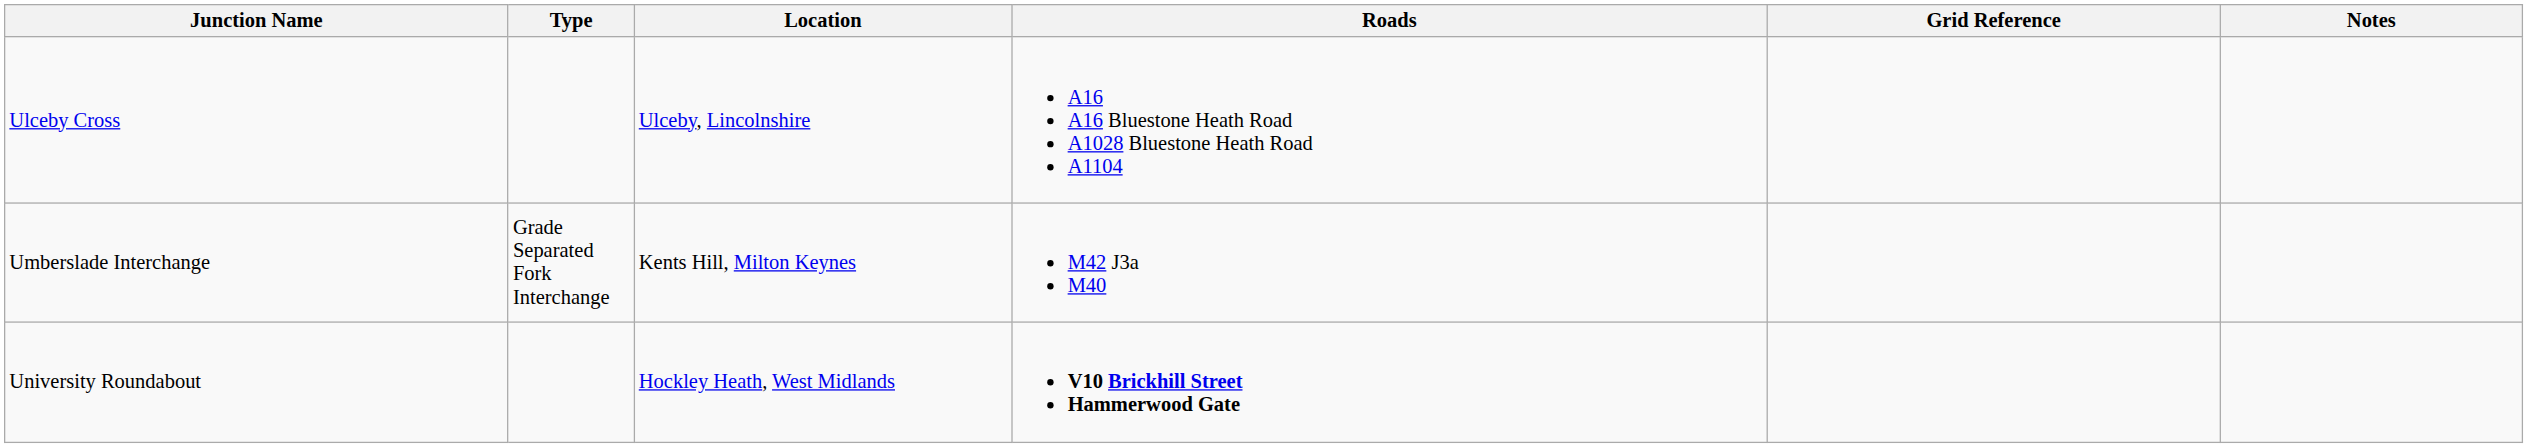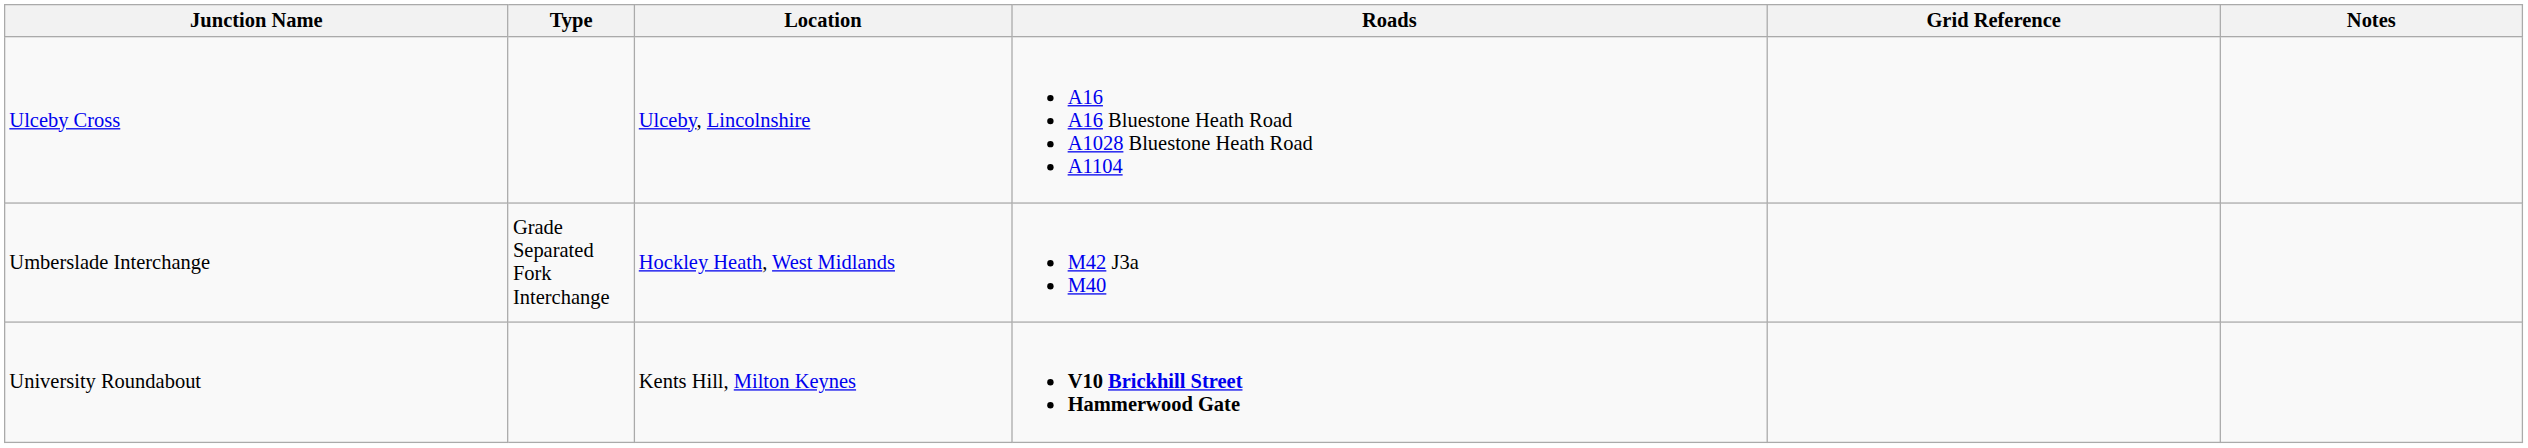 <table class=wikitable>
 <tr>
 <th width=20%>Junction Name</th>
 <th width=5%>Type</th>
 <th width=15%>Location</th>
 <th width=30%>Roads</th>
 <th width=18%>Grid Reference</th>
 <th width=25%>Notes</th>
 </tr>
 <tr>
 <td><a href='#'>Ulceby Cross</a></td>
 <td></td>
 <td><a href='#'>Ulceby</a>, <a href='#'>Lincolnshire</a></td>
 <td><br><ul><li><a href='#'>A16</a></li><li><a href='#'>A16</a> Bluestone Heath Road</li><li><a href='#'>A1028</a> Bluestone Heath Road</li><li><a href='#'>A1104</a></li></ul></td>
 <td></td>
 <td></td>
 </tr>
 <tr>
 <td>Umberslade Interchange</td>
 <td>Grade Separated Fork Interchange</td>
-<td>Kents Hill, <a href='#'>Milton Keynes</a></td>
+<td><a href='#'>Hockley Heath</a>, <a href='#'>West Midlands</a></td>
 <td><br><ul><li><a href='#'>M42</a> J3a</li><li><a href='#'>M40</a></li></ul></td>
 <td></td>
 <td></td>
 </tr>
 <tr>
 <td>University Roundabout</td>
 <td></td>
-<td><a href='#'>Hockley Heath</a>, <a href='#'>West Midlands</a></td>
+<td>Kents Hill, <a href='#'>Milton Keynes</a></td>
 <td><strong><br><ul><li>V10 <a href='#'>Brickhill Street</a></li><li>Hammerwood Gate</li></ul></strong></td>
 <td></td>
 <td></td>
 </tr>
 </table>
